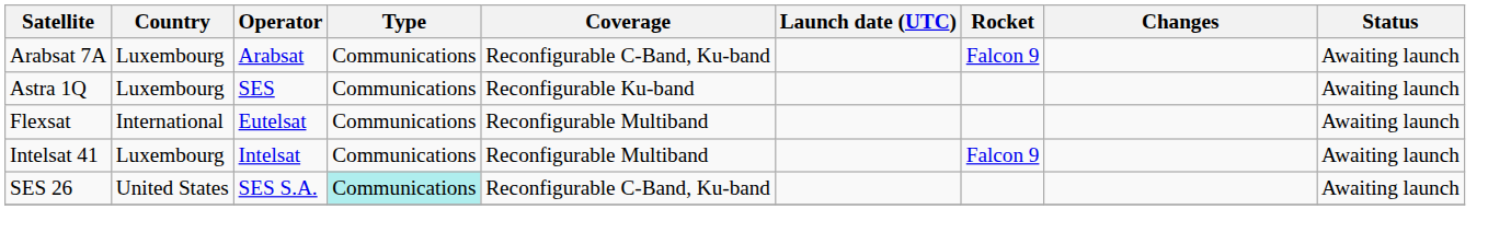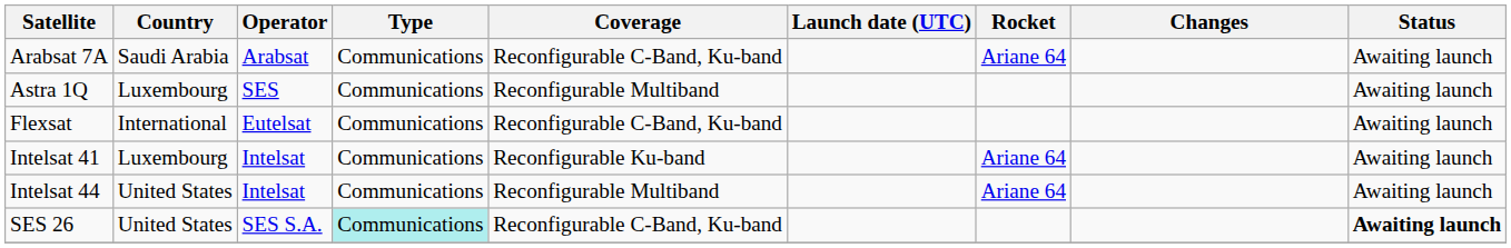 <table class="wikitable sortable" border="1"}>
 <tr>
 <th>Satellite</th>
 <th>Country</th>
 <th>Operator</th>
 <th>Type</th>
 <th>Coverage </th>
 <th>Launch date (<a href='#'>UTC</a>) </th>
 <th>Rocket</th>
 <th width="200pt">Changes</th>
 <th>Status </th>
 </tr>
 <tr>
 <td>Arabsat 7A</td>
-<td>Luxembourg</td>
+<td>Saudi Arabia</td>
 <td><a href='#'>Arabsat</a></td>
 <td>Communications</td>
 <td>Reconfigurable C-Band, Ku-band</td>
 <td></td>
-<td><a href='#'>Falcon 9</a></td>
+<td><a href='#'>Ariane 64</a></td>
 <td></td>
 <td>Awaiting launch</td>
 </tr>
 <tr>
 <td>Astra 1Q</td>
 <td>Luxembourg</td>
 <td><a href='#'>SES</a></td>
 <td>Communications</td>
-<td>Reconfigurable Ku-band</td>
+<td>Reconfigurable Multiband</td>
 <td></td>
 <td></td>
 <td></td>
 <td>Awaiting launch</td>
 </tr>
 <tr>
 <td>Flexsat</td>
 <td>International</td>
 <td><a href='#'>Eutelsat</a></td>
 <td>Communications</td>
-<td>Reconfigurable Multiband</td>
+<td>Reconfigurable C-Band, Ku-band</td>
 <td></td>
 <td></td>
 <td></td>
 <td>Awaiting launch</td>
 </tr>
 <tr>
 <td>Intelsat 41</td>
 <td>Luxembourg</td>
 <td><a href='#'>Intelsat</a></td>
 <td>Communications</td>
+<td>Reconfigurable Ku-band</td>
+<td></td>
+<td><a href='#'>Ariane 64</a></td>
+<td></td>
+<td>Awaiting launch</td>
+</tr>
+<tr>
+<td>Intelsat 44</td>
+<td>United States</td>
+<td><a href='#'>Intelsat</a></td>
+<td>Communications</td>
 <td>Reconfigurable Multiband</td>
 <td></td>
-<td><a href='#'>Falcon 9</a></td>
+<td><a href='#'>Ariane 64</a></td>
 <td></td>
 <td>Awaiting launch</td>
 </tr>
 <tr>
 <td>SES 26</td>
 <td>United States</td>
 <td><a href='#'>SES S.A.</a></td>
 <td style="background: paleturquoise;">Communications</td>
 <td>Reconfigurable C-Band, Ku-band</td>
 <td></td>
 <td></td>
 <td></td>
-<td>Awaiting launch</td>
+<td><strong>Awaiting launch</strong></td>
 </tr>
 <tr>
 </tr>
 </table>
